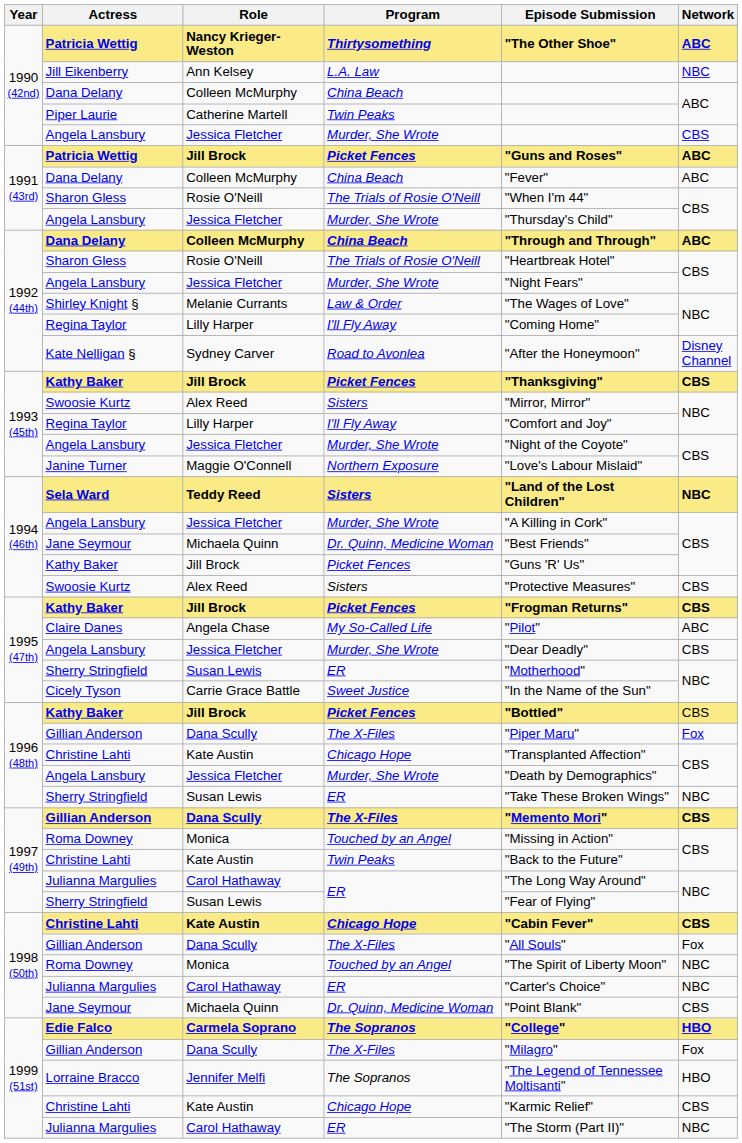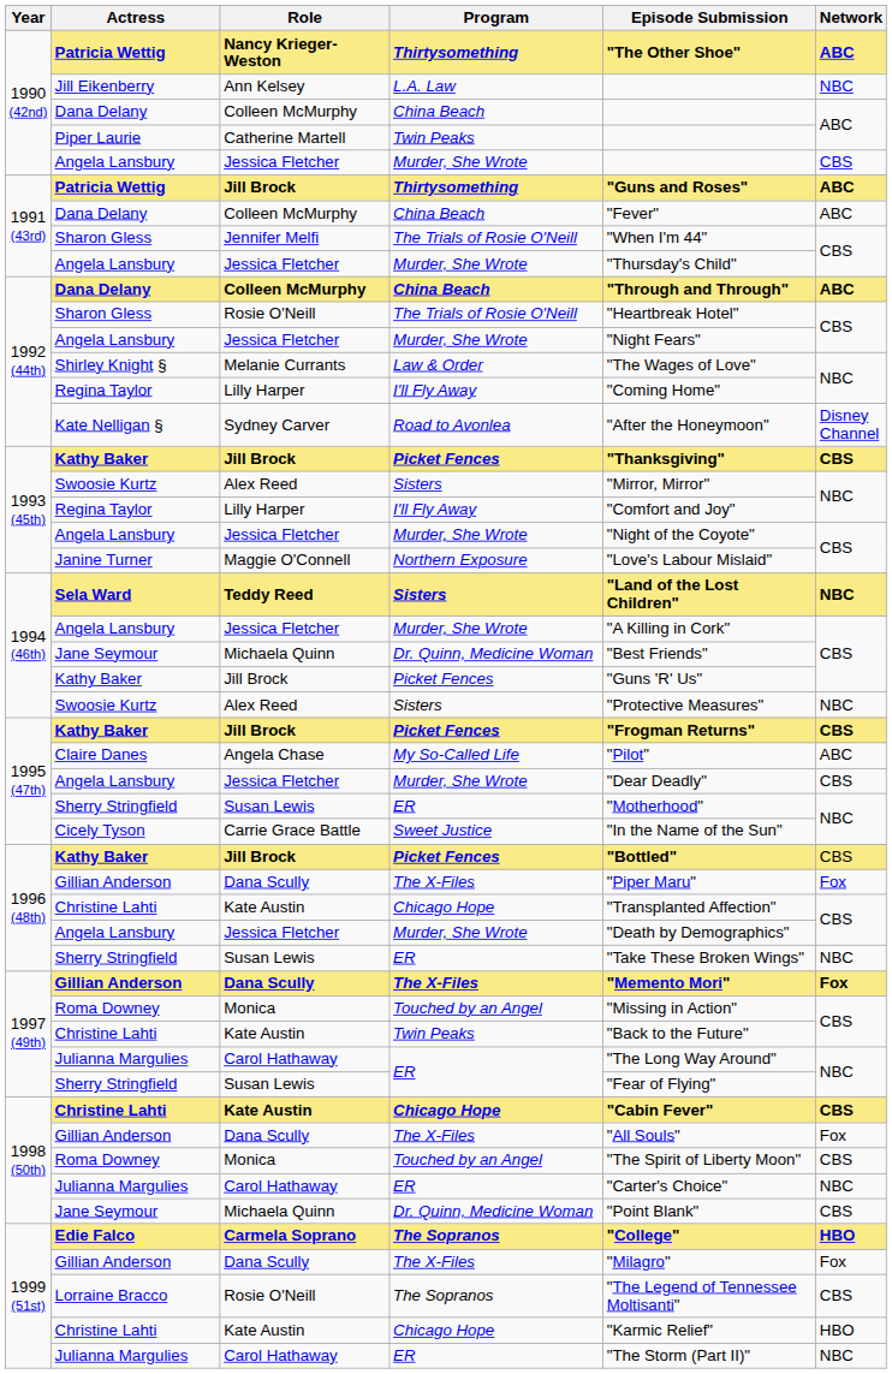 <table class="wikitable" style="width:100%; text-align: left;">
 <tr style="background:#bebebe;">
 <th style="width:5%;">Year</th>
 <th style="width:20%;">Actress</th>
 <th style="width:20%;">Role</th>
 <th style="width:25%;">Program</th>
 <th style="width:25%;">Episode Submission</th>
 <th style="width:5%;">Network</th>
 </tr>
 <tr>
 <td rowspan="5" style="text-align:center">1990<br><small><a href='#'>(42nd)</a></small><br></td>
 <td style="background:#FAEB86"><strong><a href='#'>Patricia Wettig</a></strong></td>
 <td style="background:#FAEB86"><strong>Nancy Krieger-Weston</strong></td>
 <td style="background:#FAEB86"><strong><em><a href='#'>Thirtysomething</a></em></strong></td>
 <td style="background:#FAEB86"><strong>"The Other Shoe"</strong></td>
 <td style="background:#FAEB86"><strong><a href='#'>ABC</a></strong></td>
 </tr>
 <tr>
 <td><a href='#'>Jill Eikenberry</a></td>
 <td>Ann Kelsey</td>
 <td><em><a href='#'>L.A. Law</a></em></td>
 <td></td>
 <td><a href='#'>NBC</a></td>
 </tr>
 <tr>
 <td><a href='#'>Dana Delany</a></td>
 <td>Colleen McMurphy</td>
 <td><em><a href='#'>China Beach</a></em></td>
 <td></td>
 <td rowspan="2">ABC</td>
 </tr>
 <tr>
 <td><a href='#'>Piper Laurie</a></td>
 <td>Catherine Martell</td>
 <td><em><a href='#'>Twin Peaks</a></em></td>
 <td></td>
 </tr>
 <tr>
 <td><a href='#'>Angela Lansbury</a></td>
 <td><a href='#'>Jessica Fletcher</a></td>
 <td><em><a href='#'>Murder, She Wrote</a></em></td>
 <td></td>
 <td><a href='#'>CBS</a></td>
 </tr>
 <tr>
 <td rowspan="4" style="text-align:center">1991<br><small><a href='#'>(43rd)</a></small><br></td>
 <td style="background:#FAEB86"><strong><a href='#'>Patricia Wettig</a></strong></td>
 <td style="background:#FAEB86"><strong>Jill Brock</strong></td>
-<td style="background:#FAEB86"><strong><em><a href='#'>Picket Fences</a></em></strong></td>
+<td style="background:#FAEB86"><strong><em><a href='#'>Thirtysomething</a></em></strong></td>
 <td style="background:#FAEB86"><strong>"Guns and Roses"</strong></td>
 <td style="background:#FAEB86"><strong>ABC</strong></td>
 </tr>
 <tr>
 <td><a href='#'>Dana Delany</a></td>
 <td>Colleen McMurphy</td>
 <td><em><a href='#'>China Beach</a></em></td>
 <td>"Fever"</td>
 <td>ABC</td>
 </tr>
 <tr>
 <td><a href='#'>Sharon Gless</a></td>
-<td>Rosie O'Neill</td>
+<td><a href='#'>Jennifer Melfi</a></td>
 <td><em><a href='#'>The Trials of Rosie O'Neill</a></em></td>
 <td>"When I'm 44"</td>
 <td rowspan="2">CBS</td>
 </tr>
 <tr>
 <td><a href='#'>Angela Lansbury</a></td>
 <td><a href='#'>Jessica Fletcher</a></td>
 <td><em><a href='#'>Murder, She Wrote</a></em></td>
 <td>"Thursday's Child"</td>
 </tr>
 <tr>
 <td rowspan="6" style="text-align:center">1992<br><small><a href='#'>(44th)</a></small><br></td>
 <td style="background:#FAEB86"><strong><a href='#'>Dana Delany</a></strong></td>
 <td style="background:#FAEB86"><strong>Colleen McMurphy</strong></td>
 <td style="background:#FAEB86"><strong><em><a href='#'>China Beach</a></em></strong></td>
 <td style="background:#FAEB86"><strong>"Through and Through"</strong></td>
 <td style="background:#FAEB86"><strong>ABC</strong></td>
 </tr>
 <tr>
 <td><a href='#'>Sharon Gless</a></td>
 <td>Rosie O'Neill</td>
 <td><em><a href='#'>The Trials of Rosie O'Neill</a></em></td>
 <td>"Heartbreak Hotel"</td>
 <td rowspan="2">CBS</td>
 </tr>
 <tr>
 <td><a href='#'>Angela Lansbury</a></td>
 <td><a href='#'>Jessica Fletcher</a></td>
 <td><em><a href='#'>Murder, She Wrote</a></em></td>
 <td>"Night Fears"</td>
 </tr>
 <tr>
 <td><a href='#'>Shirley Knight</a> §</td>
 <td>Melanie Currants</td>
 <td><em><a href='#'>Law & Order</a></em></td>
 <td>"The Wages of Love"</td>
 <td rowspan="2">NBC</td>
 </tr>
 <tr>
 <td><a href='#'>Regina Taylor</a></td>
 <td>Lilly Harper</td>
 <td><em><a href='#'>I'll Fly Away</a></em></td>
 <td>"Coming Home"</td>
 </tr>
 <tr>
 <td><a href='#'>Kate Nelligan</a> §</td>
 <td>Sydney Carver</td>
 <td><em><a href='#'>Road to Avonlea</a></em></td>
 <td>"After the Honeymoon"</td>
 <td><a href='#'>Disney Channel</a></td>
 </tr>
 <tr>
 <td rowspan="5" style="text-align:center">1993<br><small><a href='#'>(45th)</a></small><br></td>
 <td style="background:#FAEB86"><strong><a href='#'>Kathy Baker</a></strong></td>
 <td style="background:#FAEB86"><strong>Jill Brock</strong></td>
 <td style="background:#FAEB86"><strong><em><a href='#'>Picket Fences</a></em></strong></td>
 <td style="background:#FAEB86"><strong>"Thanksgiving"</strong></td>
 <td style="background:#FAEB86"><strong>CBS</strong></td>
 </tr>
 <tr>
 <td><a href='#'>Swoosie Kurtz</a></td>
 <td>Alex Reed</td>
 <td><em><a href='#'>Sisters</a></em></td>
 <td>"Mirror, Mirror"</td>
 <td rowspan="2">NBC</td>
 </tr>
 <tr>
 <td><a href='#'>Regina Taylor</a></td>
 <td>Lilly Harper</td>
 <td><em><a href='#'>I'll Fly Away</a></em></td>
 <td>"Comfort and Joy"</td>
 </tr>
 <tr>
 <td><a href='#'>Angela Lansbury</a></td>
 <td><a href='#'>Jessica Fletcher</a></td>
 <td><em><a href='#'>Murder, She Wrote</a></em></td>
 <td>"Night of the Coyote"</td>
 <td rowspan="2">CBS</td>
 </tr>
 <tr>
 <td><a href='#'>Janine Turner</a></td>
 <td>Maggie O'Connell</td>
 <td><em><a href='#'>Northern Exposure</a></em></td>
 <td>"Love's Labour Mislaid"</td>
 </tr>
 <tr>
 <td rowspan="5" style="text-align:center">1994<br><small><a href='#'>(46th)</a></small><br></td>
 <td style="background:#FAEB86"><strong><a href='#'>Sela Ward</a></strong></td>
 <td style="background:#FAEB86"><strong>Teddy Reed</strong></td>
 <td style="background:#FAEB86"><a href='#'><strong><em>Sisters</em></strong></a></td>
 <td style="background:#FAEB86"><strong>"Land of the Lost Children"</strong></td>
 <td style="background:#FAEB86"><strong>NBC</strong></td>
 </tr>
 <tr>
 <td><a href='#'>Angela Lansbury</a></td>
 <td><a href='#'>Jessica Fletcher</a></td>
 <td><em><a href='#'>Murder, She Wrote</a></em></td>
 <td>"A Killing in Cork"</td>
 <td rowspan="3">CBS</td>
 </tr>
 <tr>
 <td><a href='#'>Jane Seymour</a></td>
 <td>Michaela Quinn</td>
 <td><em><a href='#'>Dr. Quinn, Medicine Woman</a></em></td>
 <td>"Best Friends"</td>
 </tr>
 <tr>
 <td><a href='#'>Kathy Baker</a></td>
 <td>Jill Brock</td>
 <td><em><a href='#'>Picket Fences</a></em></td>
 <td>"Guns 'R' Us"</td>
 </tr>
 <tr>
 <td><a href='#'>Swoosie Kurtz</a></td>
 <td>Alex Reed</td>
 <td><em>Sisters</em></td>
 <td>"Protective Measures"</td>
-<td>CBS</td>
+<td>NBC</td>
 </tr>
 <tr>
 <td rowspan="5" style="text-align:center">1995<br><small><a href='#'>(47th)</a></small><br></td>
 <td style="background:#FAEB86"><strong><a href='#'>Kathy Baker</a></strong></td>
 <td style="background:#FAEB86"><strong>Jill Brock</strong></td>
 <td style="background:#FAEB86"><strong><em><a href='#'>Picket Fences</a></em></strong></td>
 <td style="background:#FAEB86"><strong>"Frogman Returns"</strong></td>
 <td style="background:#FAEB86"><strong>CBS</strong></td>
 </tr>
 <tr>
 <td><a href='#'>Claire Danes</a></td>
 <td>Angela Chase</td>
 <td><em><a href='#'>My So-Called Life</a></em></td>
 <td>"<a href='#'>Pilot</a>"</td>
 <td>ABC</td>
 </tr>
 <tr>
 <td><a href='#'>Angela Lansbury</a></td>
 <td><a href='#'>Jessica Fletcher</a></td>
 <td><em><a href='#'>Murder, She Wrote</a></em></td>
 <td>"Dear Deadly"</td>
 <td>CBS</td>
 </tr>
 <tr>
 <td><a href='#'>Sherry Stringfield</a></td>
 <td><a href='#'>Susan Lewis</a></td>
 <td><em><a href='#'>ER</a></em></td>
 <td>"<a href='#'>Motherhood</a>"</td>
 <td rowspan="2">NBC</td>
 </tr>
 <tr>
 <td><a href='#'>Cicely Tyson</a></td>
 <td>Carrie Grace Battle</td>
 <td><em><a href='#'>Sweet Justice</a></em></td>
 <td>"In the Name of the Sun"</td>
 </tr>
 <tr>
 <td rowspan="5" style="text-align:center">1996<br><small><a href='#'>(48th)</a></small><br></td>
 <td style="background:#FAEB86"><strong><a href='#'>Kathy Baker</a></strong></td>
 <td style="background:#FAEB86"><strong>Jill Brock</strong></td>
 <td style="background:#FAEB86"><strong><em><a href='#'>Picket Fences</a></em></strong></td>
 <td style="background:#FAEB86"><strong>"Bottled"</strong></td>
 <td style="background:#FAEB86">CBS</td>
 </tr>
 <tr>
 <td><a href='#'>Gillian Anderson</a></td>
 <td><a href='#'>Dana Scully</a></td>
 <td><em><a href='#'>The X-Files</a></em></td>
 <td>"<a href='#'>Piper Maru</a>"</td>
 <td><a href='#'>Fox</a></td>
 </tr>
 <tr>
 <td><a href='#'>Christine Lahti</a></td>
 <td>Kate Austin</td>
 <td><em><a href='#'>Chicago Hope</a></em></td>
 <td>"Transplanted Affection"</td>
 <td rowspan="2">CBS</td>
 </tr>
 <tr>
 <td><a href='#'>Angela Lansbury</a></td>
 <td><a href='#'>Jessica Fletcher</a></td>
 <td><em><a href='#'>Murder, She Wrote</a></em></td>
 <td>"Death by Demographics"</td>
 </tr>
 <tr>
 <td><a href='#'>Sherry Stringfield</a></td>
 <td>Susan Lewis</td>
 <td><a href='#'><em>ER</em></a></td>
 <td>"Take These Broken Wings"</td>
 <td>NBC</td>
 </tr>
 <tr>
 <td rowspan="5" style="text-align:center">1997<br><small><a href='#'>(49th)</a></small><br></td>
 <td style="background:#FAEB86"><strong><a href='#'>Gillian Anderson</a></strong></td>
 <td style="background:#FAEB86"><strong><a href='#'>Dana Scully</a></strong></td>
 <td style="background:#FAEB86"><strong><em><a href='#'>The X-Files</a></em></strong></td>
 <td style="background:#FAEB86"><strong>"<a href='#'>Memento Mori</a>"</strong></td>
-<td style="background:#FAEB86"><strong>CBS</strong></td>
+<td style="background:#FAEB86"><strong>Fox</strong></td>
 </tr>
 <tr>
 <td><a href='#'>Roma Downey</a></td>
 <td>Monica</td>
 <td><em><a href='#'>Touched by an Angel</a></em></td>
 <td>"Missing in Action"</td>
 <td rowspan="2">CBS</td>
 </tr>
 <tr>
 <td><a href='#'>Christine Lahti</a></td>
 <td>Kate Austin</td>
 <td><em><a href='#'>Twin Peaks</a></em></td>
 <td>"Back to the Future"</td>
 </tr>
 <tr>
 <td><a href='#'>Julianna Margulies</a></td>
 <td><a href='#'>Carol Hathaway</a></td>
 <td rowspan="2"><a href='#'><em>ER</em></a></td>
 <td>"The Long Way Around"</td>
 <td rowspan="2">NBC</td>
 </tr>
 <tr>
 <td><a href='#'>Sherry Stringfield</a></td>
 <td>Susan Lewis</td>
 <td>"Fear of Flying"</td>
 </tr>
 <tr>
 <td rowspan="5" style="text-align:center">1998<br><small><a href='#'>(50th)</a></small><br></td>
 <td style="background:#FAEB86"><strong><a href='#'>Christine Lahti</a></strong></td>
 <td style="background:#FAEB86"><strong>Kate Austin</strong></td>
 <td style="background:#FAEB86"><strong><em><a href='#'>Chicago Hope</a></em></strong></td>
 <td style="background:#FAEB86"><strong>"Cabin Fever"</strong></td>
 <td style="background:#FAEB86"><strong>CBS</strong></td>
 </tr>
 <tr>
 <td><a href='#'>Gillian Anderson</a></td>
 <td><a href='#'>Dana Scully</a></td>
 <td><em><a href='#'>The X-Files</a></em></td>
 <td>"<a href='#'>All Souls</a>"</td>
 <td>Fox</td>
 </tr>
 <tr>
 <td><a href='#'>Roma Downey</a></td>
 <td>Monica</td>
 <td><em><a href='#'>Touched by an Angel</a></em></td>
 <td>"The Spirit of Liberty Moon"</td>
-<td>NBC</td>
+<td>CBS</td>
 </tr>
 <tr>
 <td><a href='#'>Julianna Margulies</a></td>
 <td><a href='#'>Carol Hathaway</a></td>
 <td><a href='#'><em>ER</em></a></td>
 <td>"Carter's Choice"</td>
 <td>NBC</td>
 </tr>
 <tr>
 <td><a href='#'>Jane Seymour</a></td>
 <td>Michaela Quinn</td>
 <td><em><a href='#'>Dr. Quinn, Medicine Woman</a></em></td>
 <td>"Point Blank"</td>
 <td>CBS</td>
 </tr>
 <tr>
 <td rowspan="5" style="text-align:center">1999<br><small><a href='#'>(51st)</a></small><br></td>
 <td style="background:#FAEB86"><strong><a href='#'>Edie Falco</a></strong></td>
 <td style="background:#FAEB86"><strong><a href='#'>Carmela Soprano</a></strong></td>
 <td style="background:#FAEB86"><strong><em><a href='#'>The Sopranos</a></em></strong></td>
 <td style="background:#FAEB86"><strong>"<a href='#'>College</a>"</strong></td>
 <td style="background:#FAEB86"><strong><a href='#'>HBO</a></strong></td>
 </tr>
 <tr>
 <td><a href='#'>Gillian Anderson</a></td>
 <td><a href='#'>Dana Scully</a></td>
 <td><em><a href='#'>The X-Files</a></em></td>
 <td>"<a href='#'>Milagro</a>"</td>
 <td>Fox</td>
 </tr>
 <tr>
 <td><a href='#'>Lorraine Bracco</a></td>
-<td><a href='#'>Jennifer Melfi</a></td>
+<td>Rosie O'Neill</td>
 <td><em>The Sopranos</em></td>
 <td>"<a href='#'>The Legend of Tennessee Moltisanti</a>"</td>
-<td>HBO</td>
+<td>CBS</td>
 </tr>
 <tr>
 <td><a href='#'>Christine Lahti</a></td>
 <td>Kate Austin</td>
 <td><em><a href='#'>Chicago Hope</a></em></td>
 <td>"Karmic Relief"</td>
-<td>CBS</td>
+<td>HBO</td>
 </tr>
 <tr>
 <td><a href='#'>Julianna Margulies</a></td>
 <td><a href='#'>Carol Hathaway</a></td>
 <td><a href='#'><em>ER</em></a></td>
 <td>"The Storm (Part II)"</td>
 <td>NBC</td>
 </tr>
 </table>
